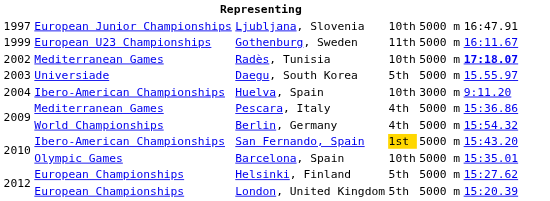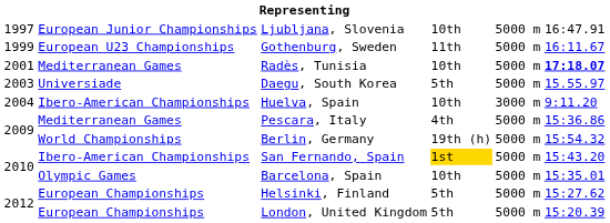 <table>
 <tr>
 <th colspan="6">Representing </th>
 </tr>
 <tr>
 <td>1997</td>
 <td><a href='#'>European Junior Championships</a></td>
 <td><a href='#'>Ljubljana</a>, Slovenia</td>
 <td>10th</td>
 <td>5000 m</td>
 <td>16:47.91</td>
 </tr>
 <tr>
 <td>1999</td>
 <td><a href='#'>European U23 Championships</a></td>
 <td><a href='#'>Gothenburg</a>, Sweden</td>
 <td>11th</td>
 <td>5000 m</td>
 <td><a href='#'>16:11.67</a></td>
 </tr>
 <tr>
-<td>2002</td>
+<td>2001</td>
 <td><a href='#'>Mediterranean Games</a></td>
 <td><a href='#'>Radès</a>, Tunisia</td>
 <td>10th</td>
 <td>5000 m</td>
 <td><strong><a href='#'>17:18.07</a></strong></td>
 </tr>
 <tr>
 <td>2003</td>
 <td><a href='#'>Universiade</a></td>
 <td><a href='#'>Daegu</a>, South Korea</td>
 <td>5th</td>
 <td>5000 m</td>
 <td><a href='#'>15.55.97</a></td>
 </tr>
 <tr>
 <td>2004</td>
 <td><a href='#'>Ibero-American Championships</a></td>
 <td><a href='#'>Huelva</a>, Spain</td>
 <td>10th</td>
 <td>3000 m</td>
 <td><a href='#'>9:11.20</a></td>
 </tr>
 <tr>
 <td rowspan=2>2009</td>
 <td><a href='#'>Mediterranean Games</a></td>
 <td><a href='#'>Pescara</a>, Italy</td>
 <td>4th</td>
 <td>5000 m</td>
 <td><a href='#'>15:36.86</a></td>
 </tr>
 <tr>
 <td><a href='#'>World Championships</a></td>
 <td><a href='#'>Berlin</a>, Germany</td>
-<td>4th</td>
+<td>19th (h)</td>
 <td>5000 m</td>
 <td><a href='#'>15:54.32</a></td>
 </tr>
 <tr>
 <td rowspan=2>2010</td>
 <td><a href='#'>Ibero-American Championships</a></td>
 <td><a href='#'>San Fernando, Spain</a></td>
 <td bgcolor=gold>1st</td>
 <td>5000 m</td>
 <td><a href='#'>15:43.20</a></td>
 </tr>
 <tr>
 <td><a href='#'>Olympic Games</a></td>
 <td><a href='#'>Barcelona</a>, Spain</td>
 <td>10th</td>
 <td>5000 m</td>
 <td><a href='#'>15:35.01</a></td>
 </tr>
 <tr>
 <td rowspan=2>2012</td>
 <td><a href='#'>European Championships</a></td>
 <td><a href='#'>Helsinki</a>, Finland</td>
 <td>5th</td>
 <td>5000 m</td>
 <td><a href='#'>15:27.62</a></td>
 </tr>
 <tr>
 <td><a href='#'>European Championships</a></td>
 <td><a href='#'>London</a>, United Kingdom</td>
 <td>5th</td>
 <td>5000 m</td>
 <td><a href='#'>15:20.39</a></td>
 </tr>
 </table>
